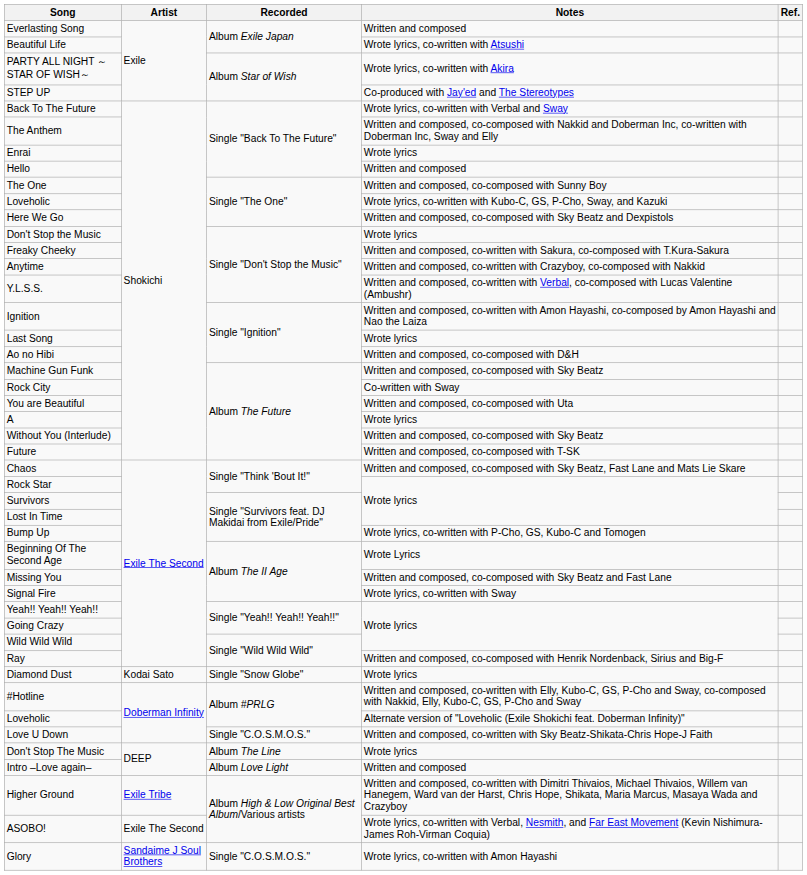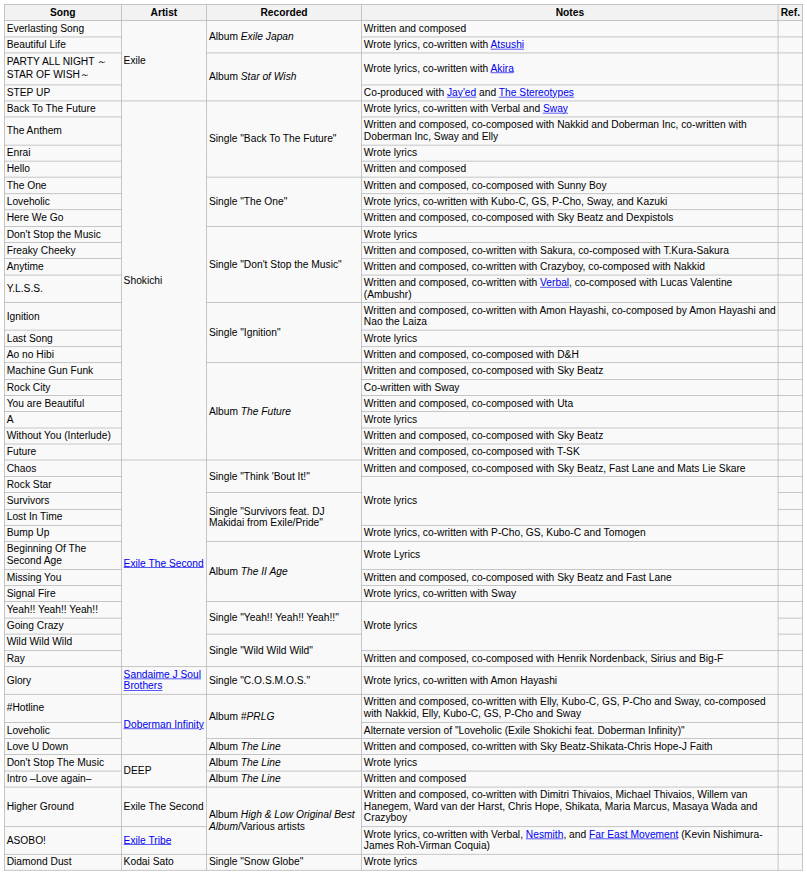 <table class="wikitable mw-collapsible mw-collapsed">
 <tr>
 <th>Song</th>
 <th>Artist</th>
 <th>Recorded</th>
 <th>Notes</th>
 <th>Ref.</th>
 </tr>
 <tr>
 <td>Everlasting Song</td>
 <td rowspan="4">Exile</td>
 <td rowspan="2">Album <em>Exile Japan</em></td>
 <td>Written and composed</td>
 <td></td>
 </tr>
 <tr>
 <td>Beautiful Life</td>
 <td>Wrote lyrics, co-written with <a href='#'>Atsushi</a></td>
 <td></td>
 </tr>
 <tr>
 <td>PARTY ALL NIGHT ～STAR OF WISH～</td>
 <td rowspan="2">Album <em>Star of Wish</em></td>
 <td>Wrote lyrics, co-written with <a href='#'>Akira</a></td>
 <td></td>
 </tr>
 <tr>
 <td>STEP UP</td>
 <td>Co-produced with <a href='#'>Jay'ed</a> and <a href='#'>The Stereotypes</a></td>
 <td></td>
 </tr>
 <tr>
 <td>Back To The Future</td>
 <td rowspan="20">Shokichi</td>
 <td rowspan="4">Single "Back To The Future"</td>
 <td>Wrote lyrics, co-written with Verbal and <a href='#'>Sway</a></td>
 <td></td>
 </tr>
 <tr>
 <td>The Anthem</td>
 <td>Written and composed, co-composed with Nakkid and Doberman Inc, co-written with Doberman Inc, Sway and Elly</td>
 <td></td>
 </tr>
 <tr>
 <td>Enrai</td>
 <td>Wrote lyrics</td>
 <td></td>
 </tr>
 <tr>
 <td>Hello</td>
 <td>Written and composed</td>
 <td></td>
 </tr>
 <tr>
 <td>The One</td>
 <td rowspan="3">Single "The One"</td>
 <td>Written and composed, co-composed with Sunny Boy</td>
 <td></td>
 </tr>
 <tr>
 <td>Loveholic</td>
 <td>Wrote lyrics, co-written with Kubo-C, GS, P-Cho, Sway, and Kazuki</td>
 <td></td>
 </tr>
 <tr>
 <td>Here We Go</td>
 <td>Written and composed, co-composed with Sky Beatz and Dexpistols</td>
 <td></td>
 </tr>
 <tr>
 <td>Don't Stop the Music</td>
 <td rowspan="4">Single "Don't Stop the Music"</td>
 <td>Wrote lyrics</td>
 <td></td>
 </tr>
 <tr>
 <td>Freaky Cheeky</td>
 <td>Written and composed, co-written with Sakura, co-composed with T.Kura-Sakura</td>
 <td></td>
 </tr>
 <tr>
 <td>Anytime</td>
 <td>Written and composed, co-written with Crazyboy, co-composed with Nakkid</td>
 <td></td>
 </tr>
 <tr>
 <td>Y.L.S.S.</td>
 <td>Written and composed, co-written with <a href='#'>Verbal</a>, co-composed with Lucas Valentine (Ambushr)</td>
 <td></td>
 </tr>
 <tr>
 <td>Ignition</td>
 <td rowspan="3">Single "Ignition"</td>
 <td>Written and composed, co-written with Amon Hayashi, co-composed by Amon Hayashi and Nao the Laiza</td>
 <td></td>
 </tr>
 <tr>
 <td>Last Song</td>
 <td>Wrote lyrics</td>
 <td></td>
 </tr>
 <tr>
 <td>Ao no Hibi</td>
 <td>Written and composed, co-composed with D&H</td>
 <td></td>
 </tr>
 <tr>
 <td>Machine Gun Funk</td>
 <td rowspan="6">Album <em>The Future</em></td>
 <td>Written and composed, co-composed with Sky Beatz</td>
 <td></td>
 </tr>
 <tr>
 <td>Rock City</td>
 <td>Co-written with Sway</td>
 <td></td>
 </tr>
 <tr>
 <td>You are Beautiful</td>
 <td>Written and composed, co-composed with Uta</td>
 <td></td>
 </tr>
 <tr>
 <td>A</td>
 <td>Wrote lyrics</td>
 <td></td>
 </tr>
 <tr>
 <td>Without You (Interlude)</td>
 <td>Written and composed, co-composed with Sky Beatz</td>
 <td></td>
 </tr>
 <tr>
 <td>Future</td>
 <td>Written and composed, co-composed with T-SK</td>
 <td></td>
 </tr>
 <tr>
 <td>Chaos</td>
 <td rowspan="12"><a href='#'>Exile The Second</a></td>
 <td rowspan="2">Single "Think 'Bout It!"</td>
 <td>Written and composed, co-composed with Sky Beatz, Fast Lane and Mats Lie Skare</td>
 <td></td>
 </tr>
 <tr>
 <td>Rock Star</td>
 <td rowspan="3">Wrote lyrics</td>
 <td></td>
 </tr>
 <tr>
 <td>Survivors</td>
 <td rowspan="3">Single "Survivors feat. DJ Makidai from Exile/Pride"</td>
 <td></td>
 </tr>
 <tr>
 <td>Lost In Time</td>
 <td></td>
 </tr>
 <tr>
 <td>Bump Up</td>
 <td>Wrote lyrics, co-written with P-Cho, GS, Kubo-C and Tomogen</td>
 <td></td>
 </tr>
 <tr>
 <td>Beginning Of The Second Age</td>
 <td rowspan="3">Album <em>The II Age</em></td>
 <td>Wrote Lyrics</td>
 <td></td>
 </tr>
 <tr>
 <td>Missing You</td>
 <td>Written and composed, co-composed with Sky Beatz and Fast Lane</td>
 <td></td>
 </tr>
 <tr>
 <td>Signal Fire</td>
 <td>Wrote lyrics, co-written with Sway</td>
 <td></td>
 </tr>
 <tr>
 <td>Yeah!! Yeah!! Yeah!!</td>
 <td rowspan="2">Single "Yeah!! Yeah!! Yeah!!"</td>
 <td rowspan="3">Wrote lyrics</td>
 <td></td>
 </tr>
 <tr>
 <td>Going Crazy</td>
 <td></td>
 </tr>
 <tr>
 <td>Wild Wild Wild</td>
 <td rowspan="2">Single "Wild Wild Wild"</td>
 <td></td>
 </tr>
 <tr>
 <td>Ray</td>
 <td>Written and composed, co-composed with Henrik Nordenback, Sirius and Big-F</td>
 <td></td>
 </tr>
 <tr>
-<td>Diamond Dust</td>
-<td>Kodai Sato</td>
-<td>Single "Snow Globe"</td>
-<td>Wrote lyrics</td>
+<td>Glory</td>
+<td><a href='#'>Sandaime J Soul Brothers</a></td>
+<td>Single "C.O.S.M.O.S."</td>
+<td>Wrote lyrics, co-written with Amon Hayashi</td>
 <td></td>
 </tr>
 <tr>
 <td>#Hotline</td>
 <td rowspan="3"><a href='#'>Doberman Infinity</a></td>
 <td rowspan="2">Album <em>#PRLG</em></td>
 <td>Written and composed, co-written with Elly, Kubo-C, GS, P-Cho and Sway, co-composed with Nakkid, Elly, Kubo-C, GS, P-Cho and Sway</td>
 <td></td>
 </tr>
 <tr>
 <td>Loveholic</td>
 <td>Alternate version of "Loveholic (Exile Shokichi feat. Doberman Infinity)"</td>
 <td></td>
 </tr>
 <tr>
 <td>Love U Down</td>
-<td>Single "C.O.S.M.O.S."</td>
+<td>Album <em>The Line</em></td>
 <td>Written and composed, co-written with Sky Beatz-Shikata-Chris Hope-J Faith</td>
 <td></td>
 </tr>
 <tr>
 <td>Don't Stop The Music</td>
 <td rowspan="2">DEEP</td>
 <td>Album <em>The Line</em></td>
 <td>Wrote lyrics</td>
 <td></td>
 </tr>
 <tr>
 <td>Intro –Love again–</td>
-<td>Album <em>Love Light</em></td>
+<td>Album <em>The Line</em></td>
 <td>Written and composed</td>
 <td></td>
 </tr>
 <tr>
 <td>Higher Ground</td>
-<td><a href='#'>Exile Tribe</a></td>
+<td>Exile The Second</td>
 <td rowspan="2">Album <em>High & Low Original Best Album</em>/Various artists</td>
 <td>Written and composed, co-written with Dimitri Thivaios, Michael Thivaios, Willem van Hanegem, Ward van der Harst, Chris Hope, Shikata, Maria Marcus, Masaya Wada and Crazyboy</td>
 <td></td>
 </tr>
 <tr>
 <td>ASOBO!</td>
-<td>Exile The Second</td>
+<td><a href='#'>Exile Tribe</a></td>
 <td>Wrote lyrics, co-written with Verbal, <a href='#'>Nesmith</a>, and <a href='#'>Far East Movement</a> (Kevin Nishimura-James Roh-Virman Coquia)</td>
 <td></td>
 </tr>
 <tr>
-<td>Glory</td>
-<td><a href='#'>Sandaime J Soul Brothers</a></td>
-<td>Single "C.O.S.M.O.S."</td>
-<td>Wrote lyrics, co-written with Amon Hayashi</td>
+<td>Diamond Dust</td>
+<td>Kodai Sato</td>
+<td>Single "Snow Globe"</td>
+<td>Wrote lyrics</td>
 <td></td>
 </tr>
 </table>
